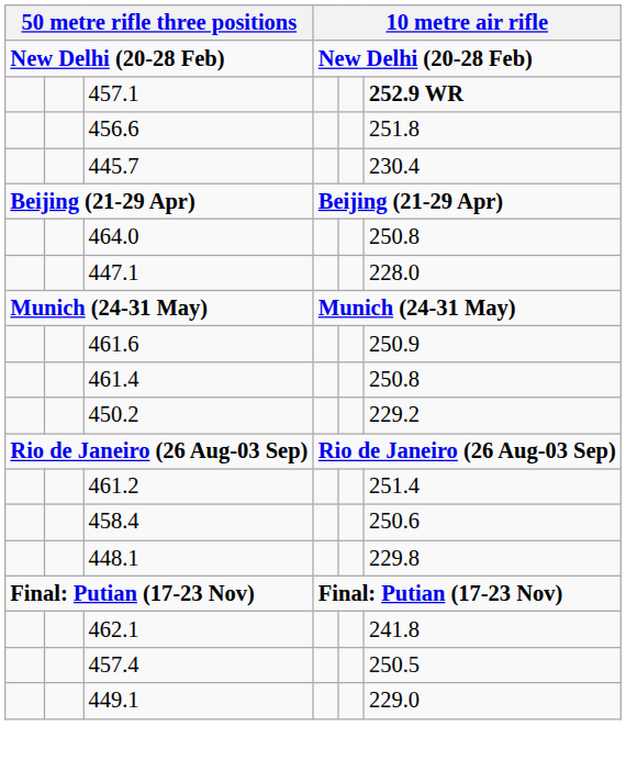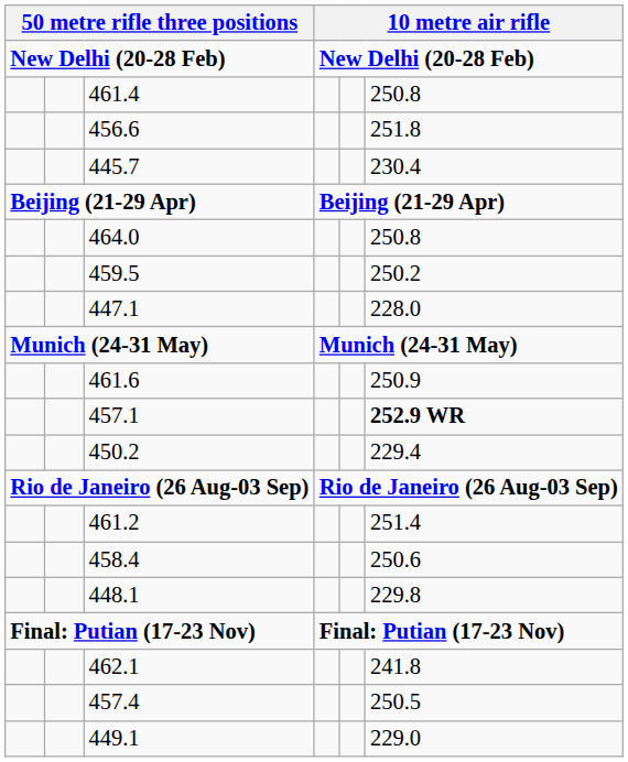 <table class="wikitable">
 <tr>
 <th colspan="3"><a href='#'>50 metre rifle three positions</a></th>
 <th colspan="3"><a href='#'>10 metre air rifle</a></th>
 </tr>
 <tr>
 <td colspan="3"><strong><a href='#'>New Delhi</a>  (20-28 Feb)</strong></td>
 <td colspan="3"><strong><a href='#'>New Delhi</a>  (20-28 Feb)</strong></td>
 </tr>
 <tr>
 <td></td>
 <td></td>
-<td>457.1</td>
+<td>461.4</td>
 <td></td>
 <td></td>
-<td><strong>252.9 WR</strong></td>
+<td>250.8</td>
 </tr>
 <tr>
 <td></td>
 <td></td>
 <td>456.6</td>
 <td></td>
 <td></td>
 <td>251.8</td>
 </tr>
 <tr>
 <td></td>
 <td></td>
 <td>445.7</td>
 <td></td>
 <td></td>
 <td>230.4</td>
 </tr>
 <tr>
 <td colspan="3"><strong><a href='#'>Beijing</a></strong> <strong> (21-29 Apr)</strong></td>
 <td colspan="3"><strong><a href='#'>Beijing</a></strong> <strong> (21-29 Apr)</strong></td>
 </tr>
 <tr>
 <td></td>
 <td></td>
 <td>464.0</td>
 <td></td>
 <td></td>
 <td>250.8</td>
 </tr>
 <tr>
 <td></td>
 <td></td>
+<td>459.5</td>
+<td></td>
+<td></td>
+<td>250.2</td>
+</tr>
+<tr>
+<td></td>
+<td></td>
 <td>447.1</td>
 <td></td>
 <td></td>
 <td>228.0</td>
 </tr>
 <tr>
 <td colspan="3"><strong><a href='#'>Munich</a>  </strong> <strong>(24-31 May)</strong></td>
 <td colspan="3"><strong><a href='#'>Munich</a>  </strong> <strong>(24-31 May)</strong></td>
 </tr>
 <tr>
 <td></td>
 <td></td>
 <td>461.6</td>
 <td></td>
 <td></td>
 <td>250.9</td>
 </tr>
 <tr>
 <td></td>
 <td></td>
-<td>461.4</td>
+<td>457.1</td>
 <td></td>
 <td></td>
-<td>250.8</td>
+<td><strong>252.9 WR</strong></td>
 </tr>
 <tr>
 <td></td>
 <td></td>
 <td>450.2</td>
 <td></td>
 <td></td>
-<td>229.2</td>
+<td>229.4</td>
 </tr>
 <tr>
 <td colspan="3"><strong><a href='#'>Rio de Janeiro</a>  </strong> <strong>(26 Aug-03 Sep)</strong></td>
 <td colspan="3"><strong><a href='#'>Rio de Janeiro</a>  </strong> <strong>(26 Aug-03 Sep)</strong></td>
 </tr>
 <tr>
 <td></td>
 <td></td>
 <td>461.2</td>
 <td></td>
 <td></td>
 <td>251.4</td>
 </tr>
 <tr>
 <td></td>
 <td></td>
 <td>458.4</td>
 <td></td>
 <td></td>
 <td>250.6</td>
 </tr>
 <tr>
 <td></td>
 <td></td>
 <td>448.1</td>
 <td></td>
 <td></td>
 <td>229.8</td>
 </tr>
 <tr>
 <td colspan="3"><strong>Final: <a href='#'>Putian</a> </strong> <strong>(17-23 Nov)</strong></td>
 <td colspan="3"><strong>Final: <a href='#'>Putian</a> </strong> <strong>(17-23 Nov)</strong></td>
 </tr>
 <tr>
 <td></td>
 <td></td>
 <td>462.1</td>
 <td></td>
 <td></td>
 <td>241.8</td>
 </tr>
 <tr>
 <td></td>
 <td></td>
 <td>457.4</td>
 <td></td>
 <td></td>
 <td>250.5</td>
 </tr>
 <tr>
 <td></td>
 <td></td>
 <td>449.1</td>
 <td></td>
 <td></td>
 <td>229.0</td>
 </tr>
 </table>
